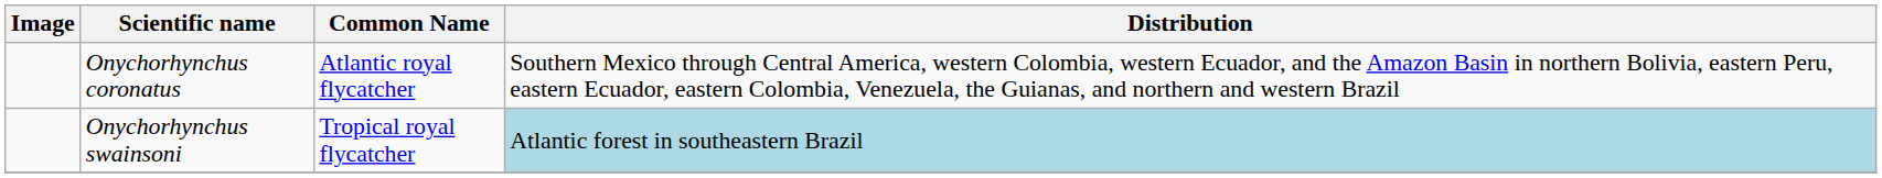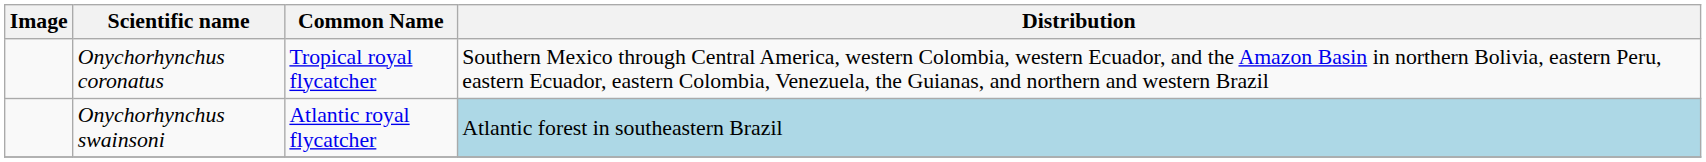 <table class="wikitable">
 <tr>
 <th>Image</th>
 <th>Scientific name</th>
 <th>Common Name</th>
 <th>Distribution</th>
 </tr>
 <tr>
 <td></td>
 <td><em>Onychorhynchus coronatus</em></td>
-<td><a href='#'>Atlantic royal flycatcher</a></td>
+<td><a href='#'>Tropical royal flycatcher</a></td>
 <td>Southern Mexico through Central America, western Colombia, western Ecuador, and the <a href='#'>Amazon Basin</a> in northern Bolivia, eastern Peru, eastern Ecuador, eastern Colombia, Venezuela, the Guianas, and northern and western Brazil</td>
 </tr>
 <tr>
 <td></td>
 <td><em>Onychorhynchus swainsoni</em></td>
-<td><a href='#'>Tropical royal flycatcher</a></td>
+<td><a href='#'>Atlantic royal flycatcher</a></td>
 <td style="background: lightblue;">Atlantic forest in southeastern Brazil</td>
 </tr>
 <tr>
 </tr>
 </table>
